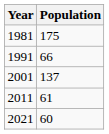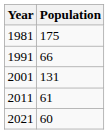 <table class="wikitable">
 <tr>
 <th>Year</th>
 <th>Population</th>
 </tr>
 <tr>
 <td>1981</td>
 <td>175</td>
 </tr>
 <tr>
 <td>1991</td>
 <td>66</td>
 </tr>
 <tr>
 <td>2001</td>
-<td>137</td>
+<td>131</td>
 </tr>
 <tr>
 <td>2011</td>
 <td>61</td>
 </tr>
 <tr>
 <td>2021</td>
 <td>60</td>
 </tr>
 </table>
